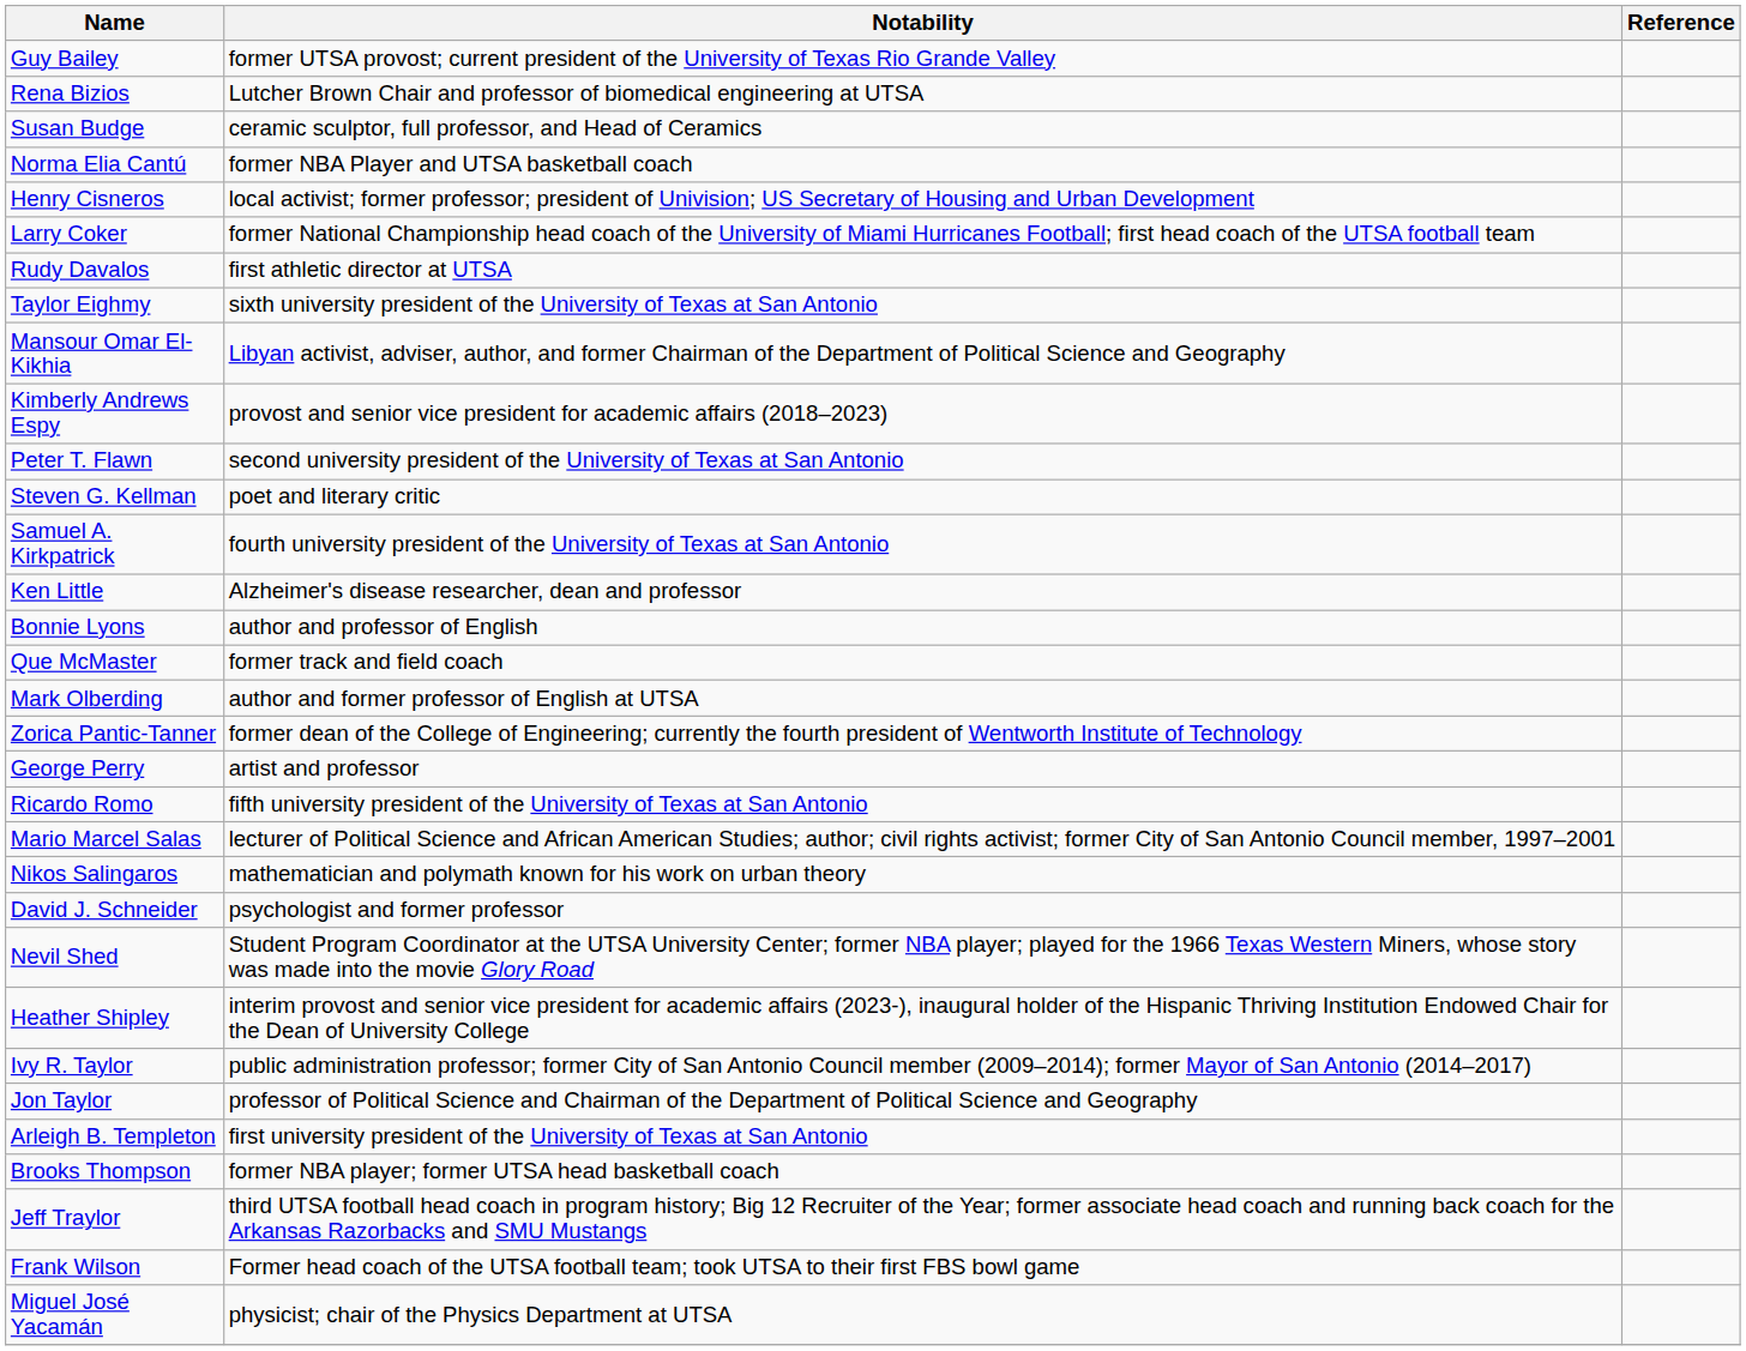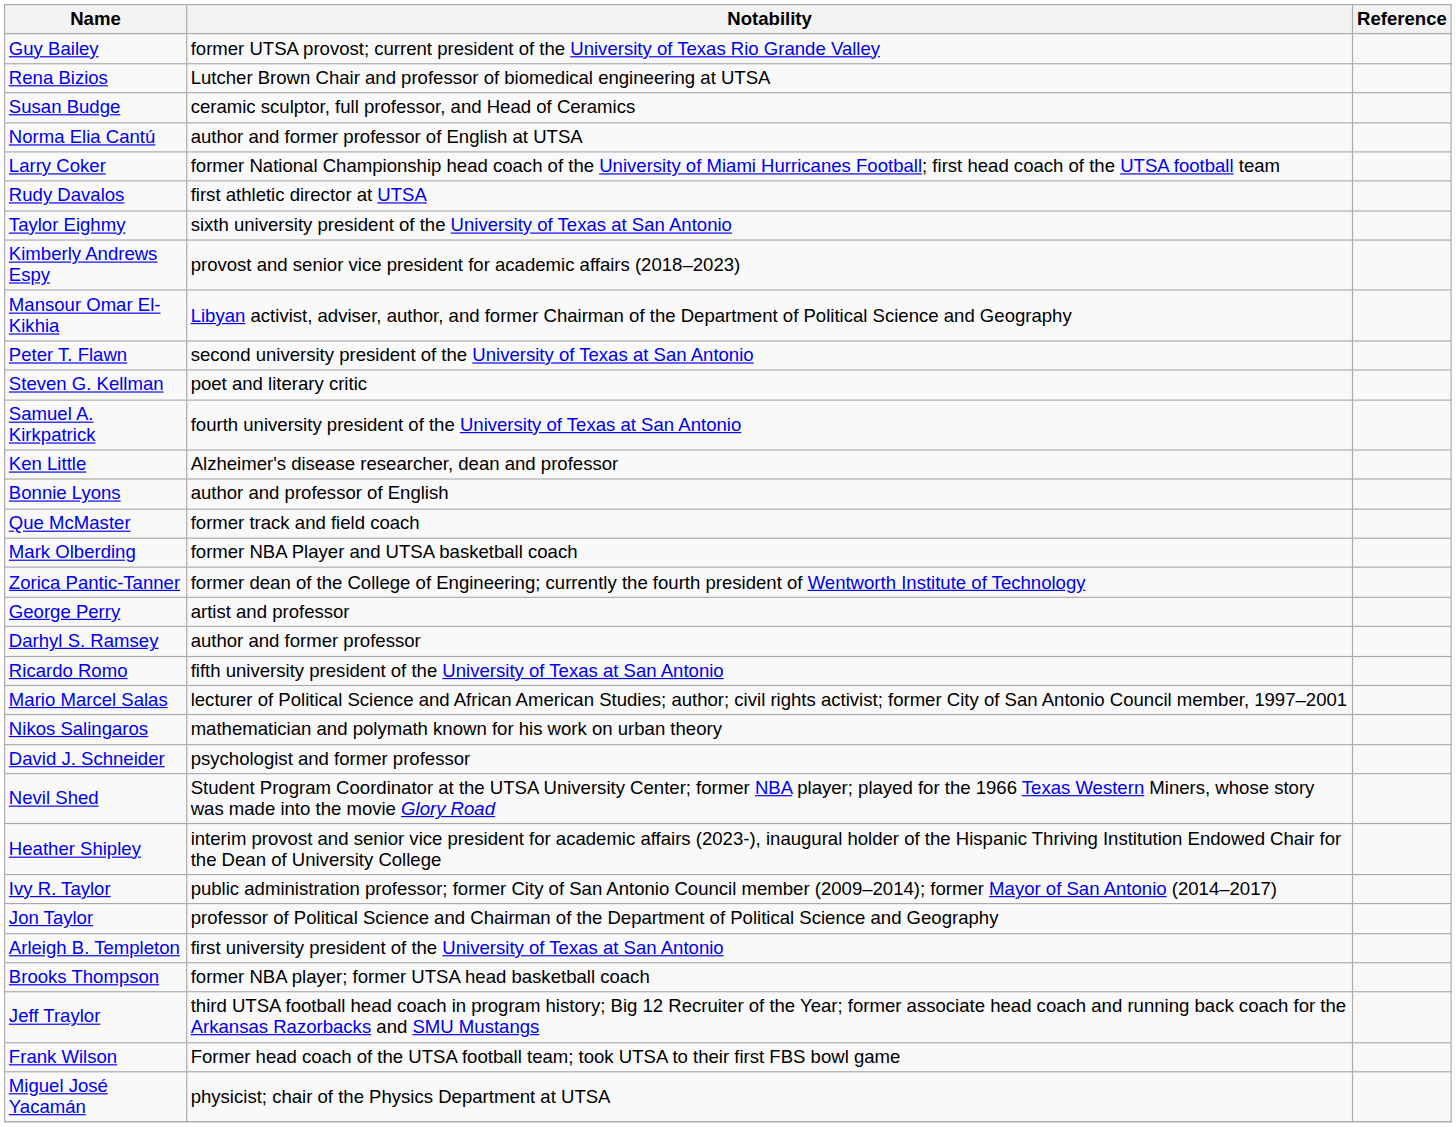 <table class="wikitable">
 <tr>
 <th>Name</th>
 <th>Notability</th>
 <th>Reference</th>
 </tr>
 <tr>
 <td><a href='#'>Guy Bailey</a></td>
 <td>former UTSA provost; current president of the <a href='#'>University of Texas Rio Grande Valley</a></td>
 <td></td>
 </tr>
 <tr>
 <td><a href='#'>Rena Bizios</a></td>
 <td>Lutcher Brown Chair and professor of biomedical engineering at UTSA</td>
 <td></td>
 </tr>
 <tr>
 <td><a href='#'>Susan Budge</a></td>
 <td>ceramic sculptor, full professor, and Head of Ceramics</td>
 <td></td>
 </tr>
 <tr>
 <td><a href='#'>Norma Elia Cantú</a></td>
-<td>former NBA Player and UTSA basketball coach</td>
-<td></td>
-</tr>
-<tr>
-<td><a href='#'>Henry Cisneros</a></td>
-<td>local activist; former professor; president of <a href='#'>Univision</a>; <a href='#'>US Secretary of Housing and Urban Development</a></td>
+<td>author and former professor of English at UTSA</td>
 <td></td>
 </tr>
 <tr>
 <td><a href='#'>Larry Coker</a></td>
 <td>former National Championship head coach of the <a href='#'>University of Miami Hurricanes Football</a>; first head coach of the <a href='#'>UTSA football</a> team</td>
 <td></td>
 </tr>
 <tr>
 <td><a href='#'>Rudy Davalos</a></td>
 <td>first athletic director at <a href='#'>UTSA</a></td>
 <td></td>
 </tr>
 <tr>
 <td><a href='#'>Taylor Eighmy</a></td>
 <td>sixth university president of the <a href='#'>University of Texas at San Antonio</a></td>
 <td></td>
 </tr>
 <tr>
-<td><a href='#'>Mansour Omar El-Kikhia</a></td>
-<td><a href='#'>Libyan</a> activist, adviser, author, and former Chairman of the Department of Political Science and Geography</td>
+<td><a href='#'>Kimberly Andrews Espy</a></td>
+<td>provost and senior vice president for academic affairs (2018–2023)</td>
 <td></td>
 </tr>
 <tr>
-<td><a href='#'>Kimberly Andrews Espy</a></td>
-<td>provost and senior vice president for academic affairs (2018–2023)</td>
+<td><a href='#'>Mansour Omar El-Kikhia</a></td>
+<td><a href='#'>Libyan</a> activist, adviser, author, and former Chairman of the Department of Political Science and Geography</td>
 <td></td>
 </tr>
 <tr>
 <td><a href='#'>Peter T. Flawn</a></td>
 <td>second university president of the <a href='#'>University of Texas at San Antonio</a></td>
 <td></td>
 </tr>
 <tr>
 <td><a href='#'>Steven G. Kellman</a></td>
 <td>poet and literary critic</td>
 <td></td>
 </tr>
 <tr>
 <td><a href='#'>Samuel A. Kirkpatrick</a></td>
 <td>fourth university president of the <a href='#'>University of Texas at San Antonio</a></td>
 <td></td>
 </tr>
 <tr>
 <td><a href='#'>Ken Little</a></td>
 <td>Alzheimer's disease researcher, dean and professor</td>
 <td></td>
 </tr>
 <tr>
 <td><a href='#'>Bonnie Lyons</a></td>
 <td>author and professor of English</td>
 <td></td>
 </tr>
 <tr>
 <td><a href='#'>Que McMaster</a></td>
 <td>former track and field coach</td>
 <td></td>
 </tr>
 <tr>
 <td><a href='#'>Mark Olberding</a></td>
-<td>author and former professor of English at UTSA</td>
+<td>former NBA Player and UTSA basketball coach</td>
 <td></td>
 </tr>
 <tr>
 <td><a href='#'>Zorica Pantic-Tanner</a></td>
 <td>former dean of the College of Engineering; currently the fourth president of <a href='#'>Wentworth Institute of Technology</a></td>
 <td></td>
 </tr>
 <tr>
 <td><a href='#'>George Perry</a></td>
 <td>artist and professor</td>
+<td></td>
+</tr>
+<tr>
+<td><a href='#'>Darhyl S. Ramsey</a></td>
+<td>author and former professor</td>
 <td></td>
 </tr>
 <tr>
 <td><a href='#'>Ricardo Romo</a></td>
 <td>fifth university president of the <a href='#'>University of Texas at San Antonio</a></td>
 <td></td>
 </tr>
 <tr>
 <td><a href='#'>Mario Marcel Salas</a></td>
 <td>lecturer of Political Science and African American Studies; author; civil rights activist; former City of San Antonio Council member, 1997–2001</td>
 <td></td>
 </tr>
 <tr>
 <td><a href='#'>Nikos Salingaros</a></td>
 <td>mathematician and polymath known for his work on urban theory</td>
 <td></td>
 </tr>
 <tr>
 <td><a href='#'>David J. Schneider</a></td>
 <td>psychologist and former professor</td>
 <td></td>
 </tr>
 <tr>
 <td><a href='#'>Nevil Shed</a></td>
 <td>Student Program Coordinator at the UTSA University Center; former <a href='#'>NBA</a> player; played for the 1966 <a href='#'>Texas Western</a> Miners, whose story was made into the movie <em><a href='#'>Glory Road</a></em></td>
 <td></td>
 </tr>
 <tr>
 <td><a href='#'>Heather Shipley</a></td>
 <td>interim provost and senior vice president for academic affairs (2023-), inaugural holder of the Hispanic Thriving Institution Endowed Chair for the Dean of University College</td>
 <td></td>
 </tr>
 <tr>
 <td><a href='#'>Ivy R. Taylor</a></td>
 <td>public administration professor; former City of San Antonio Council member (2009–2014); former <a href='#'>Mayor of San Antonio</a> (2014–2017)</td>
 <td></td>
 </tr>
 <tr>
 <td><a href='#'>Jon Taylor</a></td>
 <td>professor of Political Science and Chairman of the Department of Political Science and Geography</td>
 <td></td>
 </tr>
 <tr>
 <td><a href='#'>Arleigh B. Templeton</a></td>
 <td>first university president of the <a href='#'>University of Texas at San Antonio</a></td>
 <td></td>
 </tr>
 <tr>
 <td><a href='#'>Brooks Thompson</a></td>
 <td>former NBA player; former UTSA head basketball coach</td>
 <td></td>
 </tr>
 <tr>
 <td><a href='#'>Jeff Traylor</a></td>
 <td>third UTSA football head coach in program history; Big 12 Recruiter of the Year; former associate head coach and running back coach for the <a href='#'>Arkansas Razorbacks</a> and <a href='#'>SMU Mustangs</a></td>
 <td></td>
 </tr>
 <tr>
 <td><a href='#'>Frank Wilson</a></td>
 <td>Former head coach of the UTSA football team; took UTSA to their first FBS bowl game</td>
 <td></td>
 </tr>
 <tr>
 <td><a href='#'>Miguel José Yacamán</a></td>
 <td>physicist; chair of the Physics Department at UTSA</td>
 <td></td>
 </tr>
 <tr>
 </tr>
 </table>
